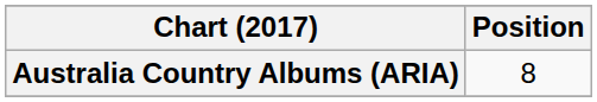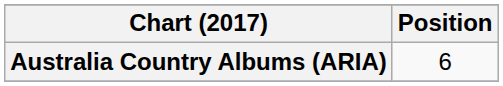 <table class="wikitable sortable plainrowheaders" style="text-align:center">
 <tr>
 </tr>
 <tr>
 <th scope="col">Chart (2017)</th>
 <th scope="col">Position</th>
 </tr>
 <tr>
 <th scope="row">Australia Country Albums (ARIA)</th>
-<td align="center">8</td>
+<td align="center">6</td>
 </tr>
 <tr>
 </tr>
 </table>
